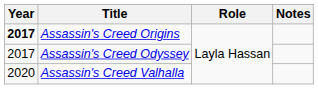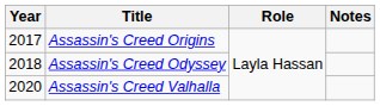 <table class="wikitable sortable">
 <tr>
 <th>Year</th>
 <th>Title</th>
 <th>Role</th>
 <th class="unsortable">Notes</th>
 </tr>
 <tr>
-<td><strong>2017</strong></td>
+<td>2017</td>
 <td><em><a href='#'>Assassin's Creed Origins</a></em></td>
 <td rowspan=3>Layla Hassan</td>
 <td></td>
 </tr>
 <tr>
-<td>2017</td>
+<td>2018</td>
 <td><em><a href='#'>Assassin's Creed Odyssey</a></em></td>
 <td></td>
 </tr>
 <tr>
 <td>2020</td>
 <td><em><a href='#'>Assassin's Creed Valhalla</a></em></td>
 <td></td>
 </tr>
 </table>
